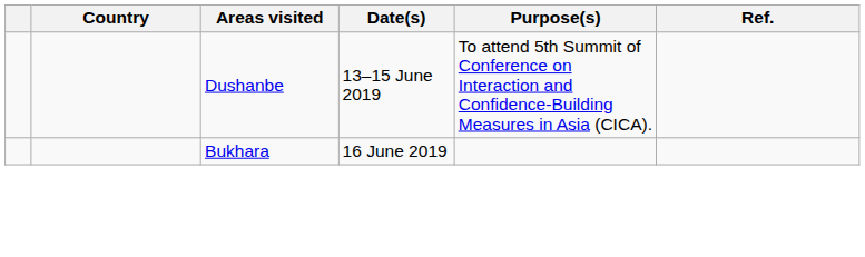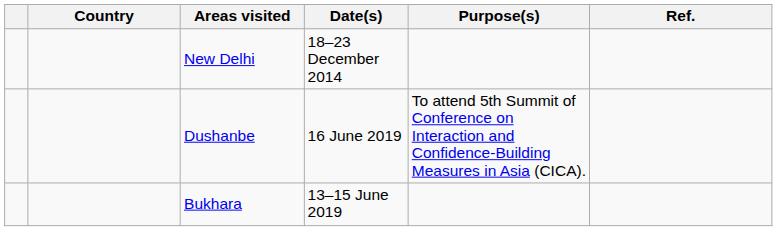 <table class="wikitable outercollapse sortable" style="margin: 1em auto 1em auto">
 <tr>
 <th style="width: 3%;"></th>
 <th width=150>Country</th>
 <th width=120>Areas visited</th>
 <th width=100>Date(s)</th>
 <th width=180>Purpose(s)</th>
 <th width=180>Ref.</th>
 </tr>
 <tr>
 <td></td>
 <td></td>
+<td><a href='#'>New Delhi</a></td>
+<td>18–23 December 2014</td>
+<td></td>
+<td></td>
+</tr>
+<tr>
+<td></td>
+<td></td>
 <td><a href='#'>Dushanbe</a></td>
-<td>13–15 June 2019</td>
+<td>16 June 2019</td>
 <td>To attend 5th Summit of <a href='#'>Conference on Interaction and Confidence-Building Measures in Asia</a> (CICA).</td>
 <td></td>
 </tr>
 <tr>
 <td></td>
 <td></td>
 <td><a href='#'>Bukhara</a></td>
-<td>16 June 2019</td>
+<td>13–15 June 2019</td>
 <td></td>
 <td><br></td>
 </tr>
 </table>
